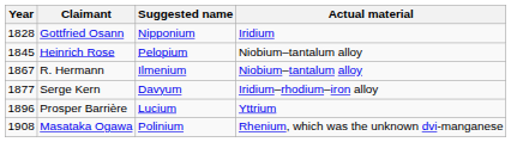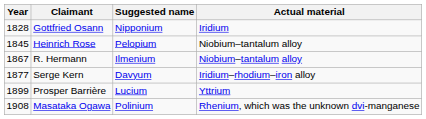 <table class="wikitable">
 <tr>
 <th>Year</th>
 <th>Claimant</th>
 <th>Suggested name</th>
 <th>Actual material</th>
 </tr>
 <tr>
 <td>1828</td>
 <td><a href='#'>Gottfried Osann</a></td>
 <td><a href='#'>Nipponium</a></td>
 <td><a href='#'>Iridium</a></td>
 </tr>
 <tr>
 <td>1845</td>
 <td><a href='#'>Heinrich Rose</a></td>
 <td><a href='#'>Pelopium</a></td>
 <td>Niobium–tantalum alloy</td>
 </tr>
 <tr>
 <td>1867</td>
 <td>R. Hermann</td>
 <td><a href='#'>Ilmenium</a></td>
 <td><a href='#'>Niobium</a>–<a href='#'>tantalum</a> <a href='#'>alloy</a></td>
 </tr>
 <tr>
 <td>1877</td>
 <td>Serge Kern</td>
 <td><a href='#'>Davyum</a></td>
 <td><a href='#'>Iridium</a>–<a href='#'>rhodium</a>–<a href='#'>iron</a> alloy</td>
 </tr>
 <tr>
-<td>1896</td>
+<td>1899</td>
 <td>Prosper Barrière</td>
 <td><a href='#'>Lucium</a></td>
 <td><a href='#'>Yttrium</a></td>
 </tr>
 <tr>
 <td>1908</td>
 <td><a href='#'>Masataka Ogawa</a></td>
 <td><a href='#'>Polinium</a></td>
 <td><a href='#'>Rhenium</a>, which was the unknown <a href='#'>dvi</a>-manganese</td>
 </tr>
 </table>
